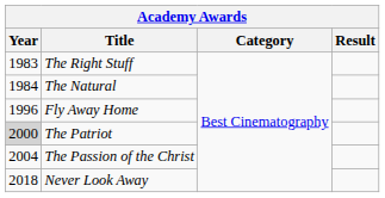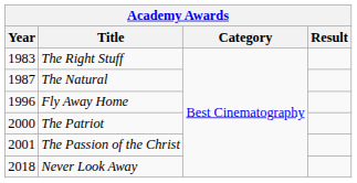 <table class="wikitable">
 <tr>
 <th colspan=4><a href='#'>Academy Awards</a></th>
 </tr>
 <tr>
 <th>Year</th>
 <th>Title</th>
 <th>Category</th>
 <th>Result</th>
 </tr>
 <tr>
 <td>1983</td>
 <td><em>The Right Stuff</em></td>
 <td rowspan=6><a href='#'>Best Cinematography</a></td>
 <td></td>
 </tr>
 <tr>
-<td>1984</td>
+<td>1987</td>
 <td><em>The Natural</em></td>
 <td></td>
 </tr>
 <tr>
 <td>1996</td>
 <td><em>Fly Away Home</em></td>
 <td></td>
 </tr>
 <tr>
-<td style="background: lightgrey;">2000</td>
+<td>2000</td>
 <td><em>The Patriot</em></td>
 <td></td>
 </tr>
 <tr>
-<td>2004</td>
+<td>2001</td>
 <td><em>The Passion of the Christ</em></td>
 <td></td>
 </tr>
 <tr>
 <td>2018</td>
 <td><em>Never Look Away</em></td>
 <td></td>
 </tr>
 </table>
